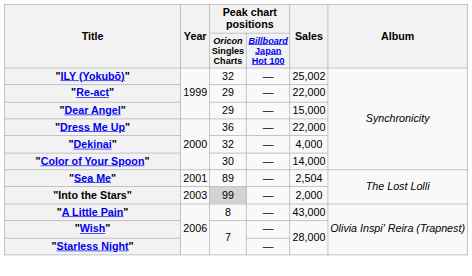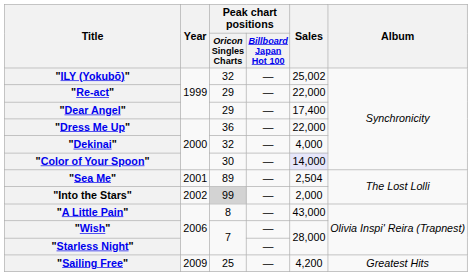 <table class="wikitable plainrowheaders" style="text-align:center;">
 <tr>
 <th scope="col" rowspan="2" style="width:16em;">Title</th>
 <th scope="col" rowspan="2">Year</th>
 <th scope="col" colspan="2">Peak chart positions</th>
 <th scope="col" rowspan="2">Sales</th>
 <th scope="col" rowspan="2">Album</th>
 </tr>
 <tr>
 <th style="width:3em;font-size:85%"><em>Oricon</em> Singles Charts<br></th>
 <th style="width:3em;font-size:85%"><em><a href='#'>Billboard</a></em> <a href='#'>Japan Hot 100</a><br></th>
 </tr>
 <tr>
 <th scope="row">"<a href='#'>ILY (Yokubō)</a>"</th>
 <td rowspan="3">1999</td>
 <td>32</td>
 <td>—</td>
 <td>25,002</td>
 <td rowspan=6><em>Synchronicity</em></td>
 </tr>
 <tr>
 <th scope="row">"<a href='#'>Re-act</a>"</th>
 <td>29</td>
 <td>—</td>
 <td>22,000</td>
 </tr>
 <tr>
 <th scope="row">"<a href='#'>Dear Angel</a>"</th>
 <td>29</td>
 <td>—</td>
-<td>15,000</td>
+<td>17,400</td>
 </tr>
 <tr>
 <th scope="row">"<a href='#'>Dress Me Up</a>"</th>
 <td rowspan="3">2000</td>
 <td>36</td>
 <td>—</td>
 <td>22,000</td>
 </tr>
 <tr>
 <th scope="row">"<a href='#'>Dekinai</a>"</th>
 <td>32</td>
 <td>—</td>
 <td>4,000</td>
 </tr>
 <tr>
 <th scope="row">"<a href='#'>Color of Your Spoon</a>"</th>
 <td>30</td>
 <td>—</td>
-<td>14,000</td>
+<td style="background: lavender;">14,000</td>
 </tr>
 <tr>
 <th scope="row">"<a href='#'>Sea Me</a>"</th>
 <td>2001</td>
 <td>89</td>
 <td>—</td>
 <td>2,504</td>
 <td rowspan=2><em>The Lost Lolli</em></td>
 </tr>
 <tr>
 <th scope="row">"Into the Stars"</th>
-<td>2003</td>
+<td>2002</td>
 <td style="background: lightgrey;">99</td>
 <td>—</td>
 <td>2,000</td>
 </tr>
 <tr>
 <th scope="row">"<a href='#'>A Little Pain</a>"</th>
 <td rowspan="3">2006</td>
 <td>8</td>
 <td>—</td>
 <td>43,000</td>
 <td rowspan=3><em>Olivia Inspi' Reira (Trapnest)</em></td>
 </tr>
 <tr>
 <th scope="row">"<a href='#'>Wish</a>"</th>
 <td rowspan="2">7</td>
 <td>—</td>
 <td rowspan="2">28,000</td>
 </tr>
 <tr>
 <th scope="row">"<a href='#'>Starless Night</a>"</th>
 <td>—</td>
 </tr>
+<tr>
+<th scope="row">"<a href='#'>Sailing Free</a>"</th>
+<td>2009</td>
+<td>25</td>
+<td>—</td>
+<td>4,200</td>
+<td rowspan=1><em>Greatest Hits</em></td>
+</tr>
 </table>
